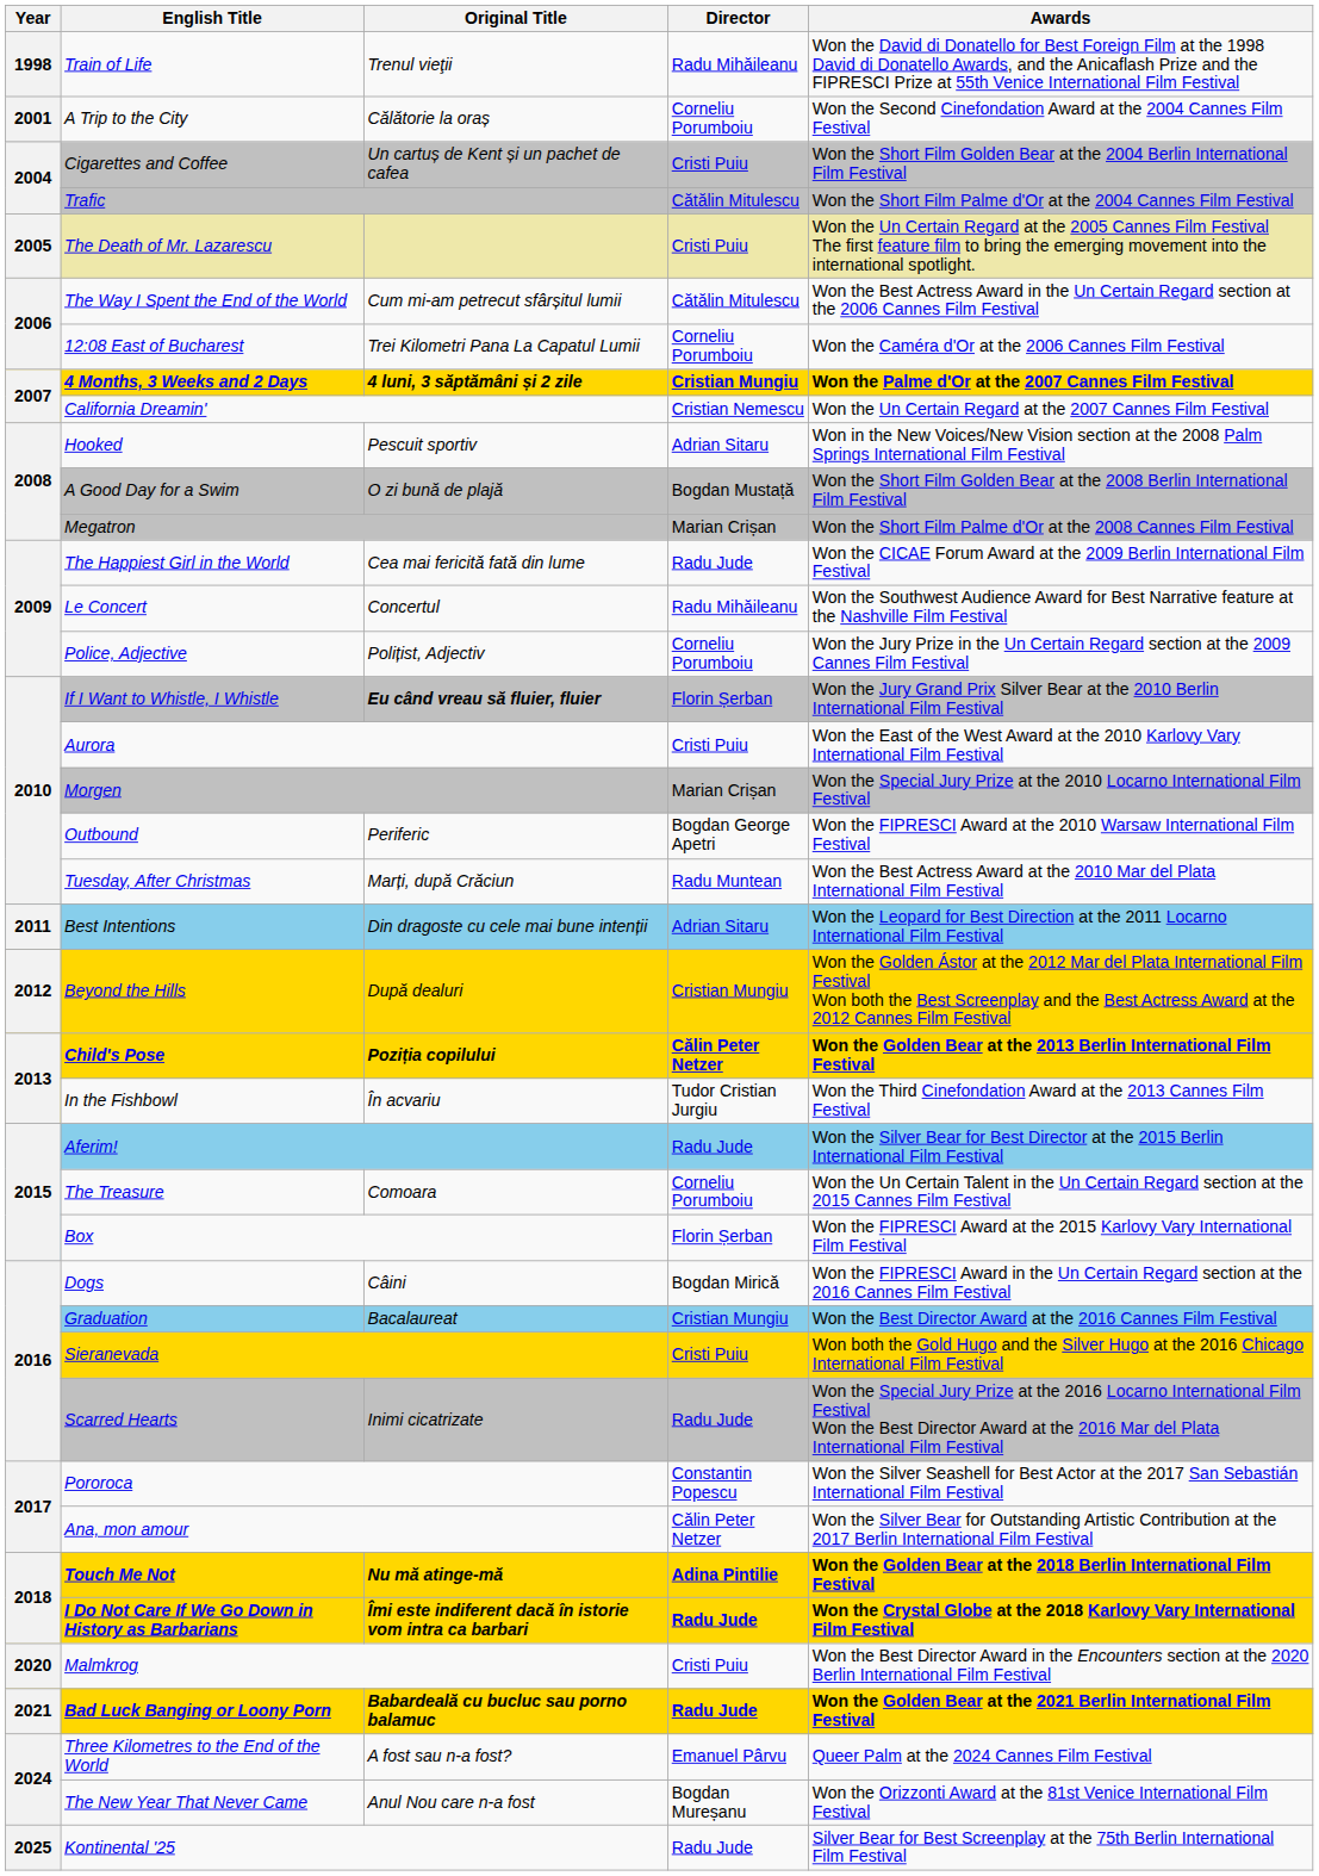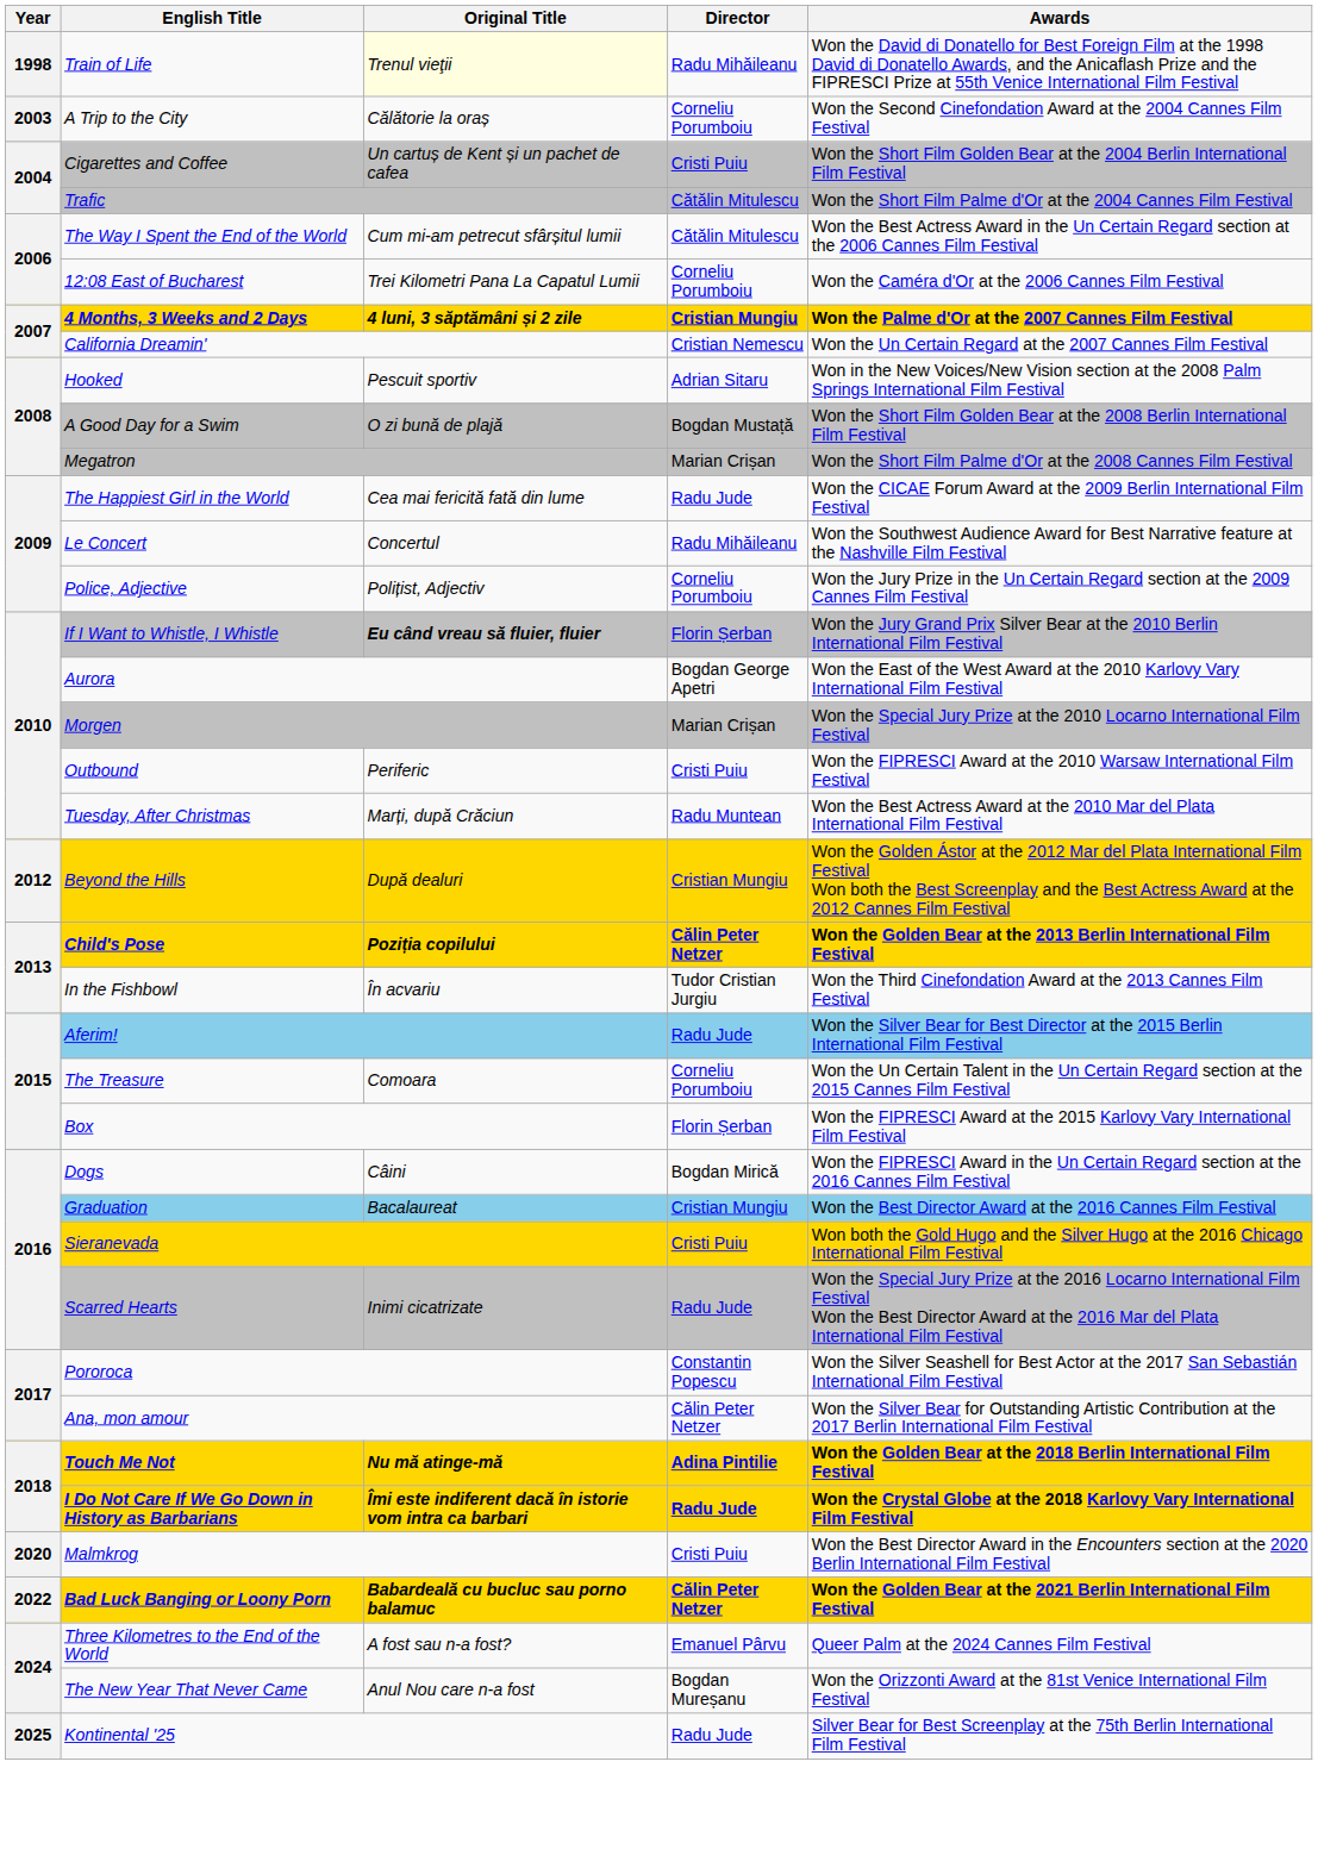 <table class="wikitable">
 <tr>
 <th style="width: 50px;">Year</th>
 <th style="width:375px;">English Title</th>
 <th style="width:375px;">Original Title</th>
 <th style="width:150px;">Director</th>
 <th style="width:650px;">Awards</th>
 </tr>
 <tr>
 <th>1998</th>
 <td><em><a href='#'>Train of Life</a></em></td>
-<td><em>Trenul vieţii</em></td>
+<td style="background: lightyellow;"><em>Trenul vieţii</em></td>
 <td><a href='#'>Radu Mihăileanu</a></td>
 <td>Won the <a href='#'>David di Donatello for Best Foreign Film</a> at the 1998 <a href='#'>David di Donatello Awards</a>, and the Anicaflash Prize and the FIPRESCI Prize at <a href='#'>55th Venice International Film Festival</a></td>
 </tr>
 <tr>
-<th>2001</th>
+<th>2003</th>
 <td><em>A Trip to the City</em></td>
 <td><em>Călătorie la oraș</em></td>
 <td><a href='#'>Corneliu Porumboiu</a></td>
 <td>Won the Second <a href='#'>Cinefondation</a> Award at the <a href='#'>2004 Cannes Film Festival</a></td>
 </tr>
 <tr style="background:silver;">
 <th rowspan="2">2004</th>
 <td><em>Cigarettes and Coffee</em></td>
 <td><em>Un cartuș de Kent și un pachet de cafea</em></td>
 <td><a href='#'>Cristi Puiu</a></td>
 <td>Won the <a href='#'>Short Film Golden Bear</a> at the <a href='#'>2004 Berlin International Film Festival</a></td>
 </tr>
 <tr style="background:silver;">
 <td colspan="2"><em><a href='#'>Trafic</a></em></td>
 <td><a href='#'>Cătălin Mitulescu</a></td>
 <td>Won the <a href='#'>Short Film Palme d'Or</a> at the <a href='#'>2004 Cannes Film Festival</a></td>
-</tr>
-<tr style="background:palegoldenrod;">
-<th>2005</th>
-<td><em><a href='#'>The Death of Mr. Lazarescu</a></em></td>
-<td></td>
-<td><a href='#'>Cristi Puiu</a></td>
-<td>Won the <a href='#'>Un Certain Regard</a> at the <a href='#'>2005 Cannes Film Festival</a> <br> The first <a href='#'>feature film</a> to bring the emerging movement into the international spotlight.</td>
 </tr>
 <tr>
 <th rowspan="2">2006</th>
 <td><em><a href='#'>The Way I Spent the End of the World</a></em></td>
 <td><em>Cum mi-am petrecut sfârșitul lumii</em></td>
 <td><a href='#'>Cătălin Mitulescu</a></td>
 <td>Won the Best Actress Award in the <a href='#'>Un Certain Regard</a> section at the <a href='#'>2006 Cannes Film Festival</a></td>
 </tr>
 <tr>
 <td><em><a href='#'>12:08 East of Bucharest</a></em></td>
 <td><em>Trei Kilometri Pana La Capatul Lumii</em></td>
 <td><a href='#'>Corneliu Porumboiu</a></td>
 <td>Won the <a href='#'>Caméra d'Or</a> at the <a href='#'>2006 Cannes Film Festival</a></td>
 </tr>
 <tr style="background:gold;">
 <th rowspan="2">2007</th>
 <td><em><a href='#'><strong>4 Months, 3 Weeks and 2 Days</strong></a></em></td>
 <td><strong><em>4 luni, 3 săptămâni și 2 zile</em></strong></td>
 <td><a href='#'><strong>Cristian Mungiu</strong></a></td>
 <td><strong>Won the <a href='#'>Palme d'Or</a> at the <a href='#'>2007 Cannes Film Festival</a></strong></td>
 </tr>
 <tr>
 <td colspan="2"><em><a href='#'>California Dreamin'</a></em></td>
 <td><a href='#'>Cristian Nemescu</a></td>
 <td>Won the <a href='#'>Un Certain Regard</a> at the <a href='#'>2007 Cannes Film Festival</a></td>
 </tr>
 <tr>
 <th rowspan="3">2008</th>
 <td><em><a href='#'>Hooked</a></em></td>
 <td><em>Pescuit sportiv</em></td>
 <td><a href='#'>Adrian Sitaru</a></td>
 <td>Won in the New Voices/New Vision section at the 2008 <a href='#'>Palm Springs International Film Festival</a></td>
 </tr>
 <tr style="background:silver;">
 <td><em>A Good Day for a Swim</em></td>
 <td><em>O zi bună de plajă</em></td>
 <td>Bogdan Mustață</td>
 <td>Won the <a href='#'>Short Film Golden Bear</a> at the <a href='#'>2008 Berlin International Film Festival</a></td>
 </tr>
 <tr style="background:silver;">
 <td colspan="2"><em>Megatron</em></td>
 <td>Marian Crișan</td>
 <td>Won the <a href='#'>Short Film Palme d'Or</a> at the <a href='#'>2008 Cannes Film Festival</a></td>
 </tr>
 <tr>
 <th rowspan="3">2009</th>
 <td><em><a href='#'>The Happiest Girl in the World</a></em></td>
 <td><em>Cea mai fericită fată din lume</em></td>
 <td><a href='#'>Radu Jude</a></td>
 <td>Won the <a href='#'>CICAE</a> Forum Award at the <a href='#'>2009 Berlin International Film Festival</a></td>
 </tr>
 <tr>
 <td><em><a href='#'>Le Concert</a></em></td>
 <td><em>Concertul</em></td>
 <td><a href='#'>Radu Mihăileanu</a></td>
 <td>Won the Southwest Audience Award for Best Narrative feature at the <a href='#'>Nashville Film Festival</a></td>
 </tr>
 <tr>
 <td><em><a href='#'>Police, Adjective</a></em></td>
 <td><em>Polițist, Adjectiv</em></td>
 <td><a href='#'>Corneliu Porumboiu</a></td>
 <td>Won the Jury Prize in the <a href='#'>Un Certain Regard</a> section at the <a href='#'>2009 Cannes Film Festival</a></td>
 </tr>
 <tr style="background:silver;">
 <th rowspan="5">2010</th>
 <td><em><a href='#'>If I Want to Whistle, I Whistle</a></em></td>
 <td><strong><em>Eu când vreau să fluier, fluier</em></strong></td>
 <td><a href='#'>Florin Șerban</a></td>
 <td>Won the <a href='#'>Jury Grand Prix</a> Silver Bear at the <a href='#'>2010 Berlin International Film Festival</a></td>
 </tr>
 <tr>
 <td colspan="2"><em><a href='#'>Aurora</a></em></td>
-<td><a href='#'>Cristi Puiu</a></td>
+<td>Bogdan George Apetri</td>
 <td>Won the East of the West Award at the 2010 <a href='#'>Karlovy Vary International Film Festival</a></td>
 </tr>
 <tr style="background:silver;">
 <td colspan="2"><em><a href='#'>Morgen</a></em></td>
 <td>Marian Crișan</td>
 <td>Won the <a href='#'>Special Jury Prize</a> at the 2010 <a href='#'>Locarno International Film Festival</a></td>
 </tr>
 <tr>
 <td><em><a href='#'>Outbound</a></em></td>
 <td><em>Periferic</em></td>
-<td>Bogdan George Apetri</td>
+<td><a href='#'>Cristi Puiu</a></td>
 <td>Won the <a href='#'>FIPRESCI</a> Award at the 2010 <a href='#'>Warsaw International Film Festival</a></td>
 </tr>
 <tr>
 <td><em><a href='#'>Tuesday, After Christmas</a></em></td>
 <td><em>Marți, după Crăciun</em></td>
 <td><a href='#'>Radu Muntean</a></td>
 <td>Won the Best Actress Award at the <a href='#'>2010 Mar del Plata International Film Festival</a></td>
-</tr>
-<tr style="background:skyblue;">
-<th>2011</th>
-<td><em>Best Intentions</em></td>
-<td><em>Din dragoste cu cele mai bune intenții</em></td>
-<td><a href='#'>Adrian Sitaru</a></td>
-<td>Won the <a href='#'>Leopard for Best Direction</a> at the 2011 <a href='#'>Locarno International Film Festival</a></td>
 </tr>
 <tr style="background:gold;">
 <th>2012</th>
 <td><em><a href='#'>Beyond the Hills</a></em></td>
 <td><em>După dealuri</em></td>
 <td><a href='#'>Cristian Mungiu</a></td>
 <td>Won the <a href='#'>Golden Ástor</a> at the <a href='#'>2012 Mar del Plata International Film Festival</a> <br> Won both the <a href='#'>Best Screenplay</a> and the <a href='#'>Best Actress Award</a> at the <a href='#'>2012 Cannes Film Festival</a></td>
 </tr>
 <tr style="background:gold;">
 <th rowspan="2">2013</th>
 <td><em><a href='#'><strong>Child's Pose</strong></a></em></td>
 <td><strong><em>Poziția copilului</em></strong></td>
 <td><a href='#'><strong>Călin Peter Netzer</strong></a></td>
 <td><strong>Won the <a href='#'>Golden Bear</a> at the <a href='#'>2013 Berlin International Film Festival</a></strong></td>
 </tr>
 <tr>
 <td><em>In the Fishbowl</em></td>
 <td><em>În acvariu</em></td>
 <td>Tudor Cristian Jurgiu</td>
 <td>Won the Third <a href='#'>Cinefondation</a> Award at the <a href='#'>2013 Cannes Film Festival</a></td>
 </tr>
 <tr style="background:skyblue;">
 <th rowspan="3">2015</th>
 <td colspan="2"><em><a href='#'>Aferim!</a></em></td>
 <td><a href='#'>Radu Jude</a></td>
 <td>Won the <a href='#'>Silver Bear for Best Director</a> at the <a href='#'>2015 Berlin International Film Festival</a></td>
 </tr>
 <tr>
 <td><em><a href='#'>The Treasure</a></em></td>
 <td><em>Comoara</em></td>
 <td><a href='#'>Corneliu Porumboiu</a></td>
 <td>Won the Un Certain Talent in the <a href='#'>Un Certain Regard</a> section at the <a href='#'>2015 Cannes Film Festival</a></td>
 </tr>
 <tr>
 <td colspan="2"><em><a href='#'>Box</a></em></td>
 <td><a href='#'>Florin Șerban</a></td>
 <td>Won the <a href='#'>FIPRESCI</a> Award at the 2015 <a href='#'>Karlovy Vary International Film Festival</a></td>
 </tr>
 <tr>
 <th rowspan="4">2016</th>
 <td><em><a href='#'>Dogs</a></em></td>
 <td><em>Câini</em></td>
 <td>Bogdan Mirică</td>
 <td>Won the <a href='#'>FIPRESCI</a> Award in the <a href='#'>Un Certain Regard</a> section at the <a href='#'>2016 Cannes Film Festival</a></td>
 </tr>
 <tr style="background:skyblue;">
 <td><em><a href='#'>Graduation</a></em></td>
 <td><em>Bacalaureat</em></td>
 <td><a href='#'>Cristian Mungiu</a></td>
 <td>Won the <a href='#'>Best Director Award</a> at the <a href='#'>2016 Cannes Film Festival</a></td>
 </tr>
 <tr style="background:gold;">
 <td colspan="2"><em><a href='#'>Sieranevada</a></em></td>
 <td><a href='#'>Cristi Puiu</a></td>
 <td>Won both the <a href='#'>Gold Hugo</a> and the <a href='#'>Silver Hugo</a> at the 2016 <a href='#'>Chicago International Film Festival</a></td>
 </tr>
 <tr style="background:silver;">
 <td><em><a href='#'>Scarred Hearts</a></em></td>
 <td><em>Inimi cicatrizate</em></td>
 <td><a href='#'>Radu Jude</a></td>
 <td>Won the <a href='#'>Special Jury Prize</a> at the 2016 <a href='#'>Locarno International Film Festival</a> <br> Won the Best Director Award at the <a href='#'>2016 Mar del Plata International Film Festival</a></td>
 </tr>
 <tr>
 <th rowspan="2">2017</th>
 <td colspan="2"><em><a href='#'>Pororoca</a></em></td>
 <td><a href='#'>Constantin Popescu</a></td>
 <td>Won the Silver Seashell for Best Actor at the 2017 <a href='#'>San Sebastián International Film Festival</a></td>
 </tr>
 <tr>
 <td colspan="2"><em><a href='#'>Ana, mon amour</a></em></td>
 <td><a href='#'>Călin Peter Netzer</a></td>
 <td>Won the <a href='#'>Silver Bear</a> for Outstanding Artistic Contribution at the <a href='#'>2017 Berlin International Film Festival</a></td>
 </tr>
 <tr style="background:gold;">
 <th rowspan="2">2018</th>
 <td><em><a href='#'><strong>Touch Me Not</strong></a></em></td>
 <td><strong><em>Nu mă atinge-mă</em></strong></td>
 <td><a href='#'><strong>Adina Pintilie</strong></a></td>
 <td><strong>Won the <a href='#'>Golden Bear</a> at the <a href='#'>2018 Berlin International Film Festival</a></strong></td>
 </tr>
 <tr style="background:gold;">
 <td><em><a href='#'><strong>I Do Not Care If We Go Down in History as Barbarians</strong></a></em></td>
 <td><strong><em>Îmi este indiferent dacă în istorie vom intra ca barbari</em></strong></td>
 <td><a href='#'><strong>Radu Jude</strong></a></td>
 <td><strong>Won the <a href='#'>Crystal Globe</a> at the 2018 <a href='#'>Karlovy Vary International Film Festival</a></strong></td>
 </tr>
 <tr>
 <th>2020</th>
 <td colspan="2"><em><a href='#'>Malmkrog</a></em></td>
 <td><a href='#'>Cristi Puiu</a></td>
 <td>Won the Best Director Award in the <em>Encounters</em> section at the <a href='#'>2020 Berlin International Film Festival</a></td>
 </tr>
 <tr style="background:gold;">
-<th>2021</th>
+<th>2022</th>
 <td><em><a href='#'><strong>Bad Luck Banging or Loony Porn</strong></a></em></td>
 <td><strong><em>Babardeală cu bucluc sau porno balamuc</em></strong></td>
-<td><a href='#'><strong>Radu Jude</strong></a></td>
+<td><a href='#'><strong>Călin Peter Netzer</strong></a></td>
 <td><strong>Won the <a href='#'>Golden Bear</a> at the <a href='#'>2021 Berlin International Film Festival</a></strong></td>
 </tr>
 <tr>
 <th rowspan="2">2024</th>
 <td><em><a href='#'>Three Kilometres to the End of the World</a></em></td>
 <td><em>A fost sau n-a fost?</em></td>
 <td><a href='#'>Emanuel Pârvu</a></td>
 <td><a href='#'>Queer Palm</a> at the <a href='#'>2024 Cannes Film Festival</a></td>
 </tr>
 <tr>
 <td><em><a href='#'>The New Year That Never Came</a></em></td>
 <td><em>Anul Nou care n-a fost</em></td>
 <td>Bogdan Mureșanu</td>
 <td>Won the <a href='#'>Orizzonti Award</a> at the <a href='#'>81st Venice International Film Festival</a></td>
 </tr>
 <tr>
 <th>2025</th>
 <td colspan="2"><a href='#'><em>Kontinental '25</em></a></td>
 <td><a href='#'>Radu Jude</a></td>
 <td><a href='#'>Silver Bear for Best Screenplay</a> at the <a href='#'>75th Berlin International Film Festival</a></td>
 </tr>
 </table>
